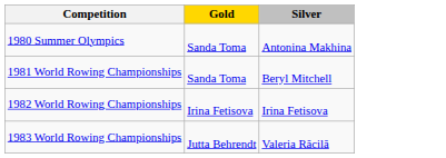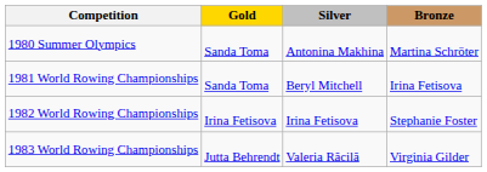 <table class="wikitable">
 <tr>
 <th>Competition</th>
 <th style="background-color:gold">Gold</th>
 <th style="background-color:silver">Silver</th>
+<th style="background-color:#cc9966">Bronze</th>
 </tr>
 <tr>
 <td><a href='#'>1980 Summer Olympics</a></td>
 <td><br><a href='#'>Sanda Toma</a></td>
 <td><br><a href='#'>Antonina Makhina</a></td>
+<td><br><a href='#'>Martina Schröter</a></td>
 </tr>
 <tr>
 <td><a href='#'>1981 World Rowing Championships</a></td>
 <td><br><a href='#'>Sanda Toma</a></td>
 <td><br><a href='#'>Beryl Mitchell</a></td>
+<td><br><a href='#'>Irina Fetisova</a></td>
 </tr>
 <tr>
 <td><a href='#'>1982 World Rowing Championships</a></td>
 <td><br><a href='#'>Irina Fetisova</a></td>
 <td><br><a href='#'>Irina Fetisova</a></td>
+<td><br><a href='#'>Stephanie Foster</a></td>
 </tr>
 <tr>
 <td><a href='#'>1983 World Rowing Championships</a></td>
 <td><br><a href='#'>Jutta Behrendt</a></td>
 <td><br><a href='#'>Valeria Răcilă</a></td>
+<td><br><a href='#'>Virginia Gilder</a></td>
 </tr>
 </table>
